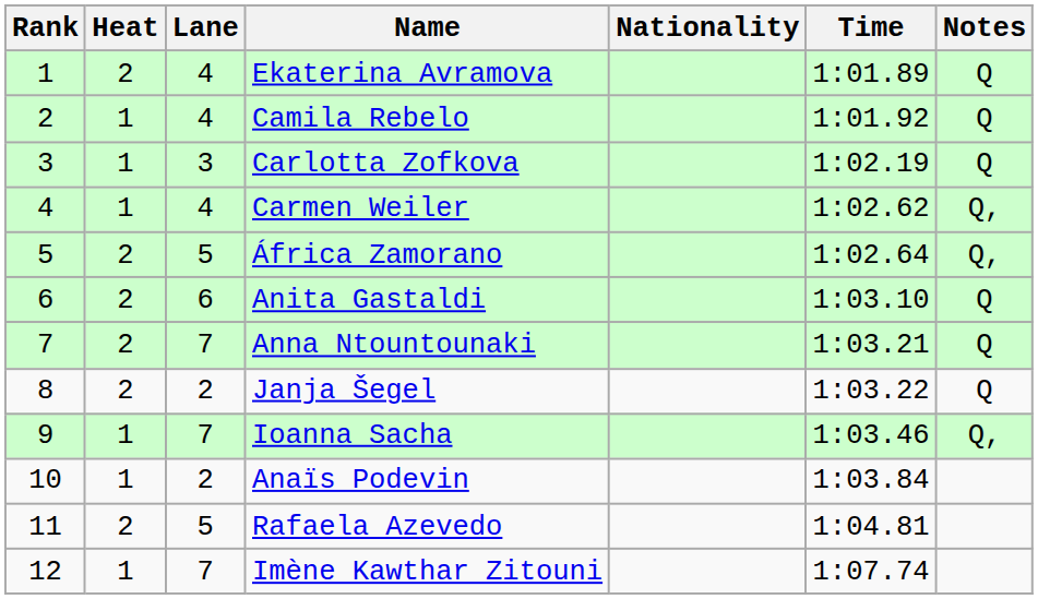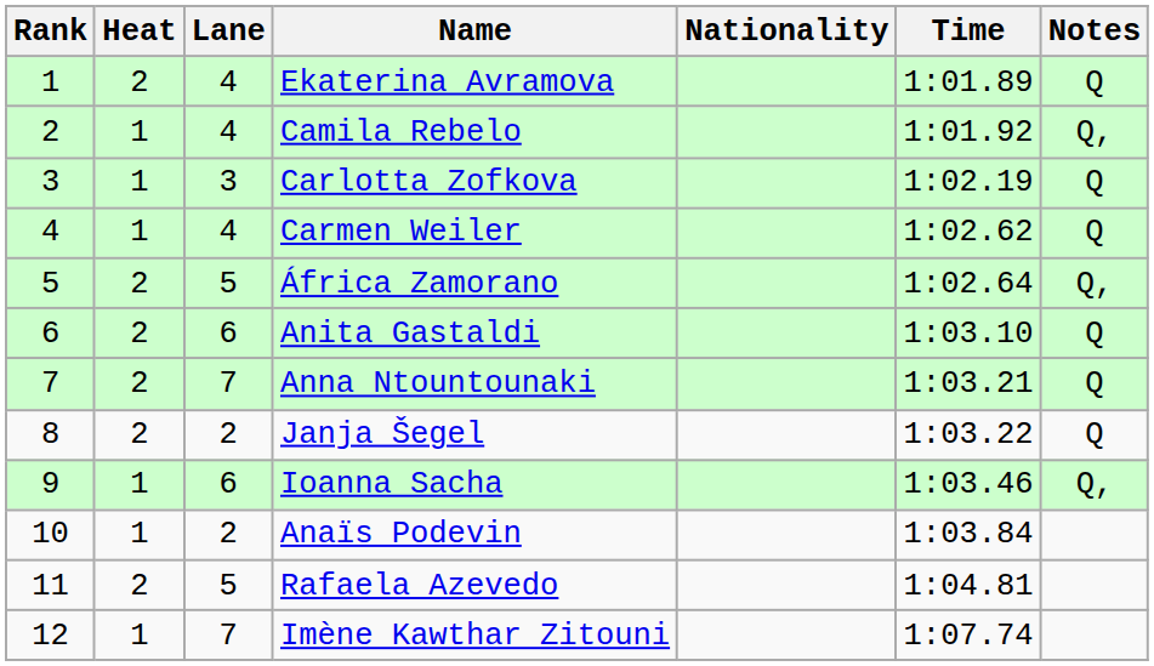 <table class="wikitable sortable" style="text-align:center">
 <tr>
 <th>Rank</th>
 <th>Heat</th>
 <th>Lane</th>
 <th>Name</th>
 <th>Nationality</th>
 <th>Time</th>
 <th>Notes</th>
 </tr>
 <tr bgcolor=ccffcc>
 <td>1</td>
 <td>2</td>
 <td>4</td>
 <td align=left><a href='#'>Ekaterina Avramova</a></td>
 <td align=left></td>
 <td>1:01.89</td>
 <td>Q</td>
 </tr>
 <tr bgcolor=ccffcc>
 <td>2</td>
 <td>1</td>
 <td>4</td>
 <td align=left><a href='#'>Camila Rebelo</a></td>
 <td align=left></td>
 <td>1:01.92</td>
-<td>Q</td>
+<td>Q, </td>
 </tr>
 <tr bgcolor=ccffcc>
 <td>3</td>
 <td>1</td>
 <td>3</td>
 <td align=left><a href='#'>Carlotta Zofkova</a></td>
 <td align=left></td>
 <td>1:02.19</td>
 <td>Q</td>
 </tr>
 <tr bgcolor=ccffcc>
 <td>4</td>
 <td>1</td>
 <td>4</td>
 <td align=left><a href='#'>Carmen Weiler</a></td>
 <td align=left></td>
 <td>1:02.62</td>
-<td>Q, </td>
+<td>Q</td>
 </tr>
 <tr bgcolor=ccffcc>
 <td>5</td>
 <td>2</td>
 <td>5</td>
 <td align=left><a href='#'>África Zamorano</a></td>
 <td align=left></td>
 <td>1:02.64</td>
 <td>Q, </td>
 </tr>
 <tr bgcolor=ccffcc>
 <td>6</td>
 <td>2</td>
 <td>6</td>
 <td align=left><a href='#'>Anita Gastaldi</a></td>
 <td align=left></td>
 <td>1:03.10</td>
 <td>Q</td>
 </tr>
 <tr bgcolor=ccffcc>
 <td>7</td>
 <td>2</td>
 <td>7</td>
 <td align=left><a href='#'>Anna Ntountounaki</a></td>
 <td align=left></td>
 <td>1:03.21</td>
 <td>Q</td>
 </tr>
 <tr>
 <td>8</td>
 <td>2</td>
 <td>2</td>
 <td align=left><a href='#'>Janja Šegel</a></td>
 <td align=left></td>
 <td>1:03.22</td>
 <td>Q</td>
 </tr>
 <tr bgcolor=ccffcc>
 <td>9</td>
 <td>1</td>
-<td>7</td>
+<td>6</td>
 <td align=left><a href='#'>Ioanna Sacha</a></td>
 <td align=left></td>
 <td>1:03.46</td>
 <td>Q, </td>
 </tr>
 <tr>
 <td>10</td>
 <td>1</td>
 <td>2</td>
 <td align=left><a href='#'>Anaïs Podevin</a></td>
 <td align=left></td>
 <td>1:03.84</td>
 <td></td>
 </tr>
 <tr>
 <td>11</td>
 <td>2</td>
 <td>5</td>
 <td align=left><a href='#'>Rafaela Azevedo</a></td>
 <td align=left></td>
 <td>1:04.81</td>
 <td></td>
 </tr>
 <tr>
 <td>12</td>
 <td>1</td>
 <td>7</td>
 <td align=left><a href='#'>Imène Kawthar Zitouni</a></td>
 <td align=left></td>
 <td>1:07.74</td>
 <td></td>
 </tr>
 </table>
